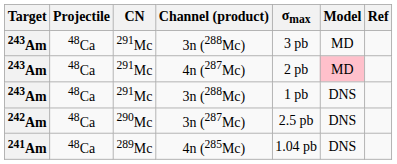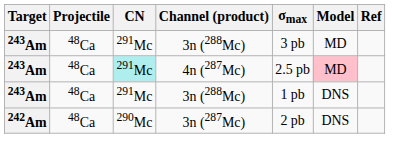 <table class="wikitable" style="text-align:center">
 <tr>
 <th>Target</th>
 <th>Projectile</th>
 <th>CN</th>
 <th>Channel (product)</th>
 <th>σ<sub>max</sub></th>
 <th>Model</th>
 <th>Ref</th>
 </tr>
 <tr>
 <th><sup>243</sup>Am</th>
 <td><sup>48</sup>Ca</td>
 <td><sup>291</sup>Mc</td>
 <td>3n (<sup>288</sup>Mc)</td>
 <td>3 pb</td>
 <td>MD</td>
 <td></td>
 </tr>
 <tr>
 <th><sup>243</sup>Am</th>
 <td><sup>48</sup>Ca</td>
-<td><sup>291</sup>Mc</td>
+<td style="background: paleturquoise;"><sup>291</sup>Mc</td>
 <td>4n (<sup>287</sup>Mc)</td>
-<td>2 pb</td>
+<td>2.5 pb</td>
 <td style="background: pink;">MD</td>
 <td></td>
 </tr>
 <tr>
 <th><sup>243</sup>Am</th>
 <td><sup>48</sup>Ca</td>
 <td><sup>291</sup>Mc</td>
 <td>3n (<sup>288</sup>Mc)</td>
 <td>1 pb</td>
 <td>DNS</td>
 <td></td>
 </tr>
 <tr>
 <th><sup>242</sup>Am</th>
 <td><sup>48</sup>Ca</td>
 <td><sup>290</sup>Mc</td>
 <td>3n (<sup>287</sup>Mc)</td>
-<td>2.5 pb</td>
-<td>DNS</td>
-<td></td>
-</tr>
-<tr>
-<th><sup>241</sup>Am</th>
-<td><sup>48</sup>Ca</td>
-<td><sup>289</sup>Mc</td>
-<td>4n (<sup>285</sup>Mc)</td>
-<td>1.04 pb</td>
+<td>2 pb</td>
 <td>DNS</td>
 <td></td>
 </tr>
 </table>
